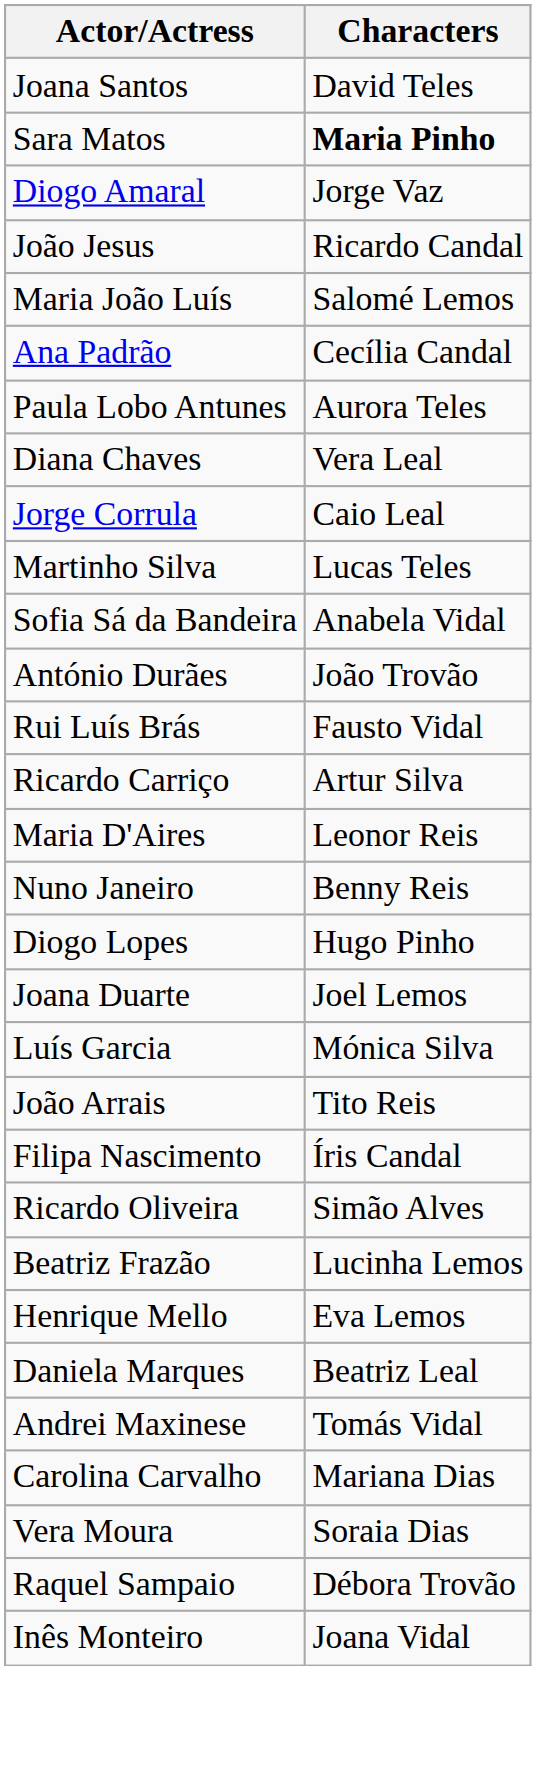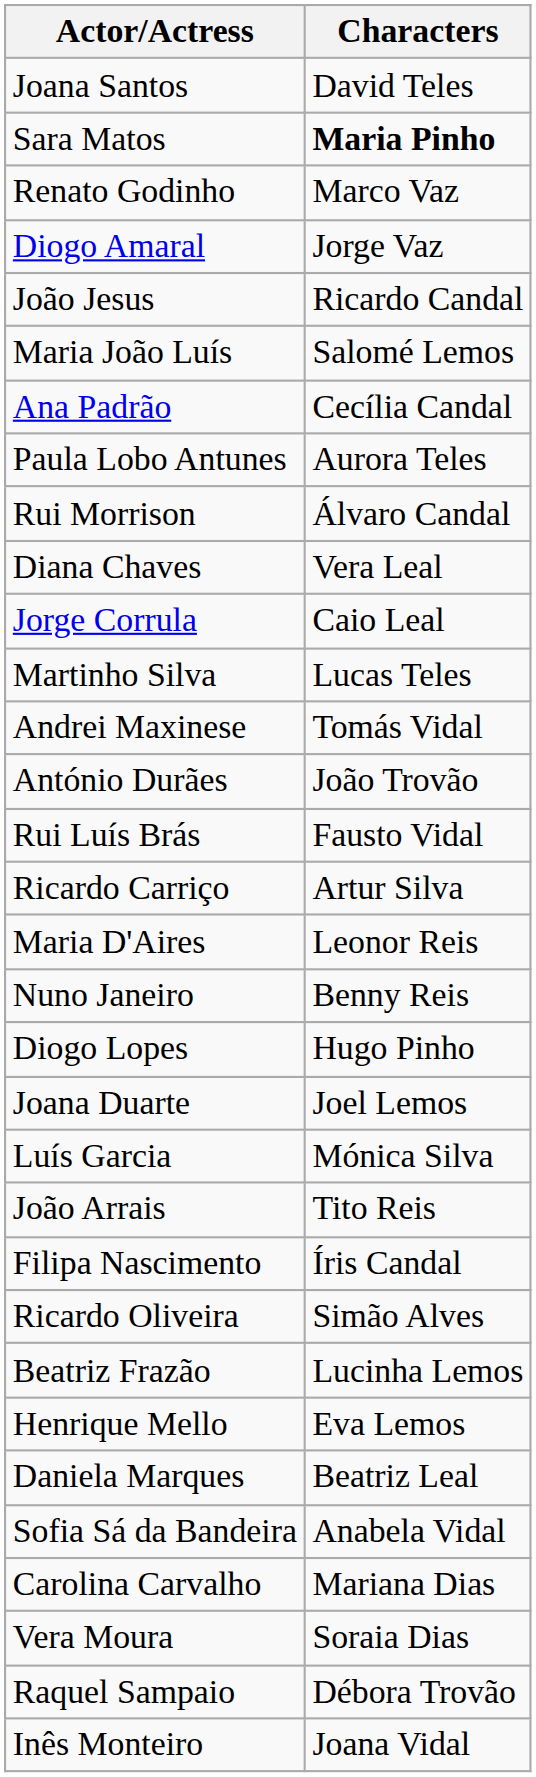 <table class="wikitable sortable">
 <tr>
 <th>Actor/Actress</th>
 <th>Characters</th>
 </tr>
 <tr>
 <td>Joana Santos</td>
 <td>David Teles</td>
 </tr>
 <tr>
 <td>Sara Matos</td>
 <td><strong>Maria Pinho</strong></td>
+</tr>
+<tr>
+<td>Renato Godinho</td>
+<td>Marco Vaz</td>
 </tr>
 <tr>
 <td><a href='#'>Diogo Amaral</a></td>
 <td>Jorge Vaz</td>
 </tr>
 <tr>
 <td>João Jesus</td>
 <td>Ricardo Candal</td>
 </tr>
 <tr>
 <td>Maria João Luís</td>
 <td>Salomé Lemos</td>
 </tr>
 <tr>
 <td><a href='#'>Ana Padrão</a></td>
 <td>Cecília Candal</td>
 </tr>
 <tr>
 <td>Paula Lobo Antunes</td>
 <td>Aurora Teles</td>
 </tr>
 <tr>
+<td>Rui Morrison</td>
+<td>Álvaro Candal</td>
+</tr>
+<tr>
 <td>Diana Chaves</td>
 <td>Vera Leal</td>
 </tr>
 <tr>
 <td><a href='#'>Jorge Corrula</a></td>
 <td>Caio Leal</td>
 </tr>
 <tr>
 <td>Martinho Silva</td>
 <td>Lucas Teles</td>
 </tr>
 <tr>
-<td>Sofia Sá da Bandeira</td>
-<td>Anabela Vidal</td>
+<td>Andrei Maxinese</td>
+<td>Tomás Vidal</td>
 </tr>
 <tr>
 <td>António Durães</td>
 <td>João Trovão</td>
 </tr>
 <tr>
 <td>Rui Luís Brás</td>
 <td>Fausto Vidal</td>
 </tr>
 <tr>
 <td>Ricardo Carriço</td>
 <td>Artur Silva</td>
 </tr>
 <tr>
 <td>Maria D'Aires</td>
 <td>Leonor Reis</td>
 </tr>
 <tr>
 <td>Nuno Janeiro</td>
 <td>Benny Reis</td>
 </tr>
 <tr>
 <td>Diogo Lopes</td>
 <td>Hugo Pinho</td>
 </tr>
 <tr>
 <td>Joana Duarte</td>
 <td>Joel Lemos</td>
 </tr>
 <tr>
 <td>Luís Garcia</td>
 <td>Mónica Silva</td>
 </tr>
 <tr>
 <td>João Arrais</td>
 <td>Tito Reis</td>
 </tr>
 <tr>
 <td>Filipa Nascimento</td>
 <td>Íris Candal</td>
 </tr>
 <tr>
 <td>Ricardo Oliveira</td>
 <td>Simão Alves</td>
 </tr>
 <tr>
 <td>Beatriz Frazão</td>
 <td>Lucinha Lemos</td>
 </tr>
 <tr>
 <td>Henrique Mello</td>
 <td>Eva Lemos</td>
 </tr>
 <tr>
 <td>Daniela Marques</td>
 <td>Beatriz Leal</td>
 </tr>
 <tr>
-<td>Andrei Maxinese</td>
-<td>Tomás Vidal</td>
+<td>Sofia Sá da Bandeira</td>
+<td>Anabela Vidal</td>
 </tr>
 <tr>
 <td>Carolina Carvalho</td>
 <td>Mariana Dias</td>
 </tr>
 <tr>
 <td>Vera Moura</td>
 <td>Soraia Dias</td>
 </tr>
 <tr>
 <td>Raquel Sampaio</td>
 <td>Débora Trovão</td>
 </tr>
 <tr>
 <td>Inês Monteiro</td>
 <td>Joana Vidal</td>
 </tr>
 </table>
